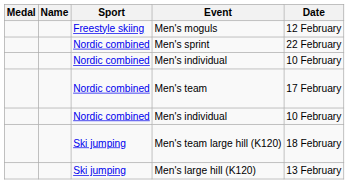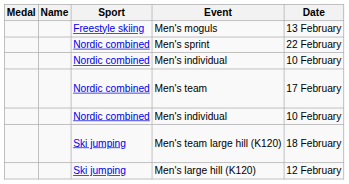 <table class="wikitable sortable" style="font-size:90%">
 <tr>
 <th>Medal</th>
 <th>Name</th>
 <th>Sport</th>
 <th>Event</th>
 <th>Date</th>
 </tr>
 <tr>
 <td></td>
 <td></td>
 <td><a href='#'>Freestyle skiing</a></td>
 <td>Men's moguls</td>
-<td>12 February</td>
+<td>13 February</td>
 </tr>
 <tr>
 <td></td>
 <td></td>
 <td><a href='#'>Nordic combined</a></td>
 <td>Men's sprint</td>
 <td>22 February</td>
 </tr>
 <tr>
 <td></td>
 <td></td>
 <td><a href='#'>Nordic combined</a></td>
 <td>Men's individual</td>
 <td>10 February</td>
 </tr>
 <tr>
 <td></td>
 <td> <br>  <br>  <br> </td>
 <td><a href='#'>Nordic combined</a></td>
 <td>Men's team</td>
 <td>17 February</td>
 </tr>
 <tr>
 <td></td>
 <td></td>
 <td><a href='#'>Nordic combined</a></td>
 <td>Men's individual</td>
 <td>10 February</td>
 </tr>
 <tr>
 <td></td>
 <td> <br>  <br>  <br> </td>
 <td><a href='#'>Ski jumping</a></td>
 <td>Men's team large hill (K120)</td>
 <td>18 February</td>
 </tr>
 <tr>
 <td></td>
 <td></td>
 <td><a href='#'>Ski jumping</a></td>
 <td>Men's large hill (K120)</td>
-<td>13 February</td>
+<td>12 February</td>
 </tr>
 </table>
